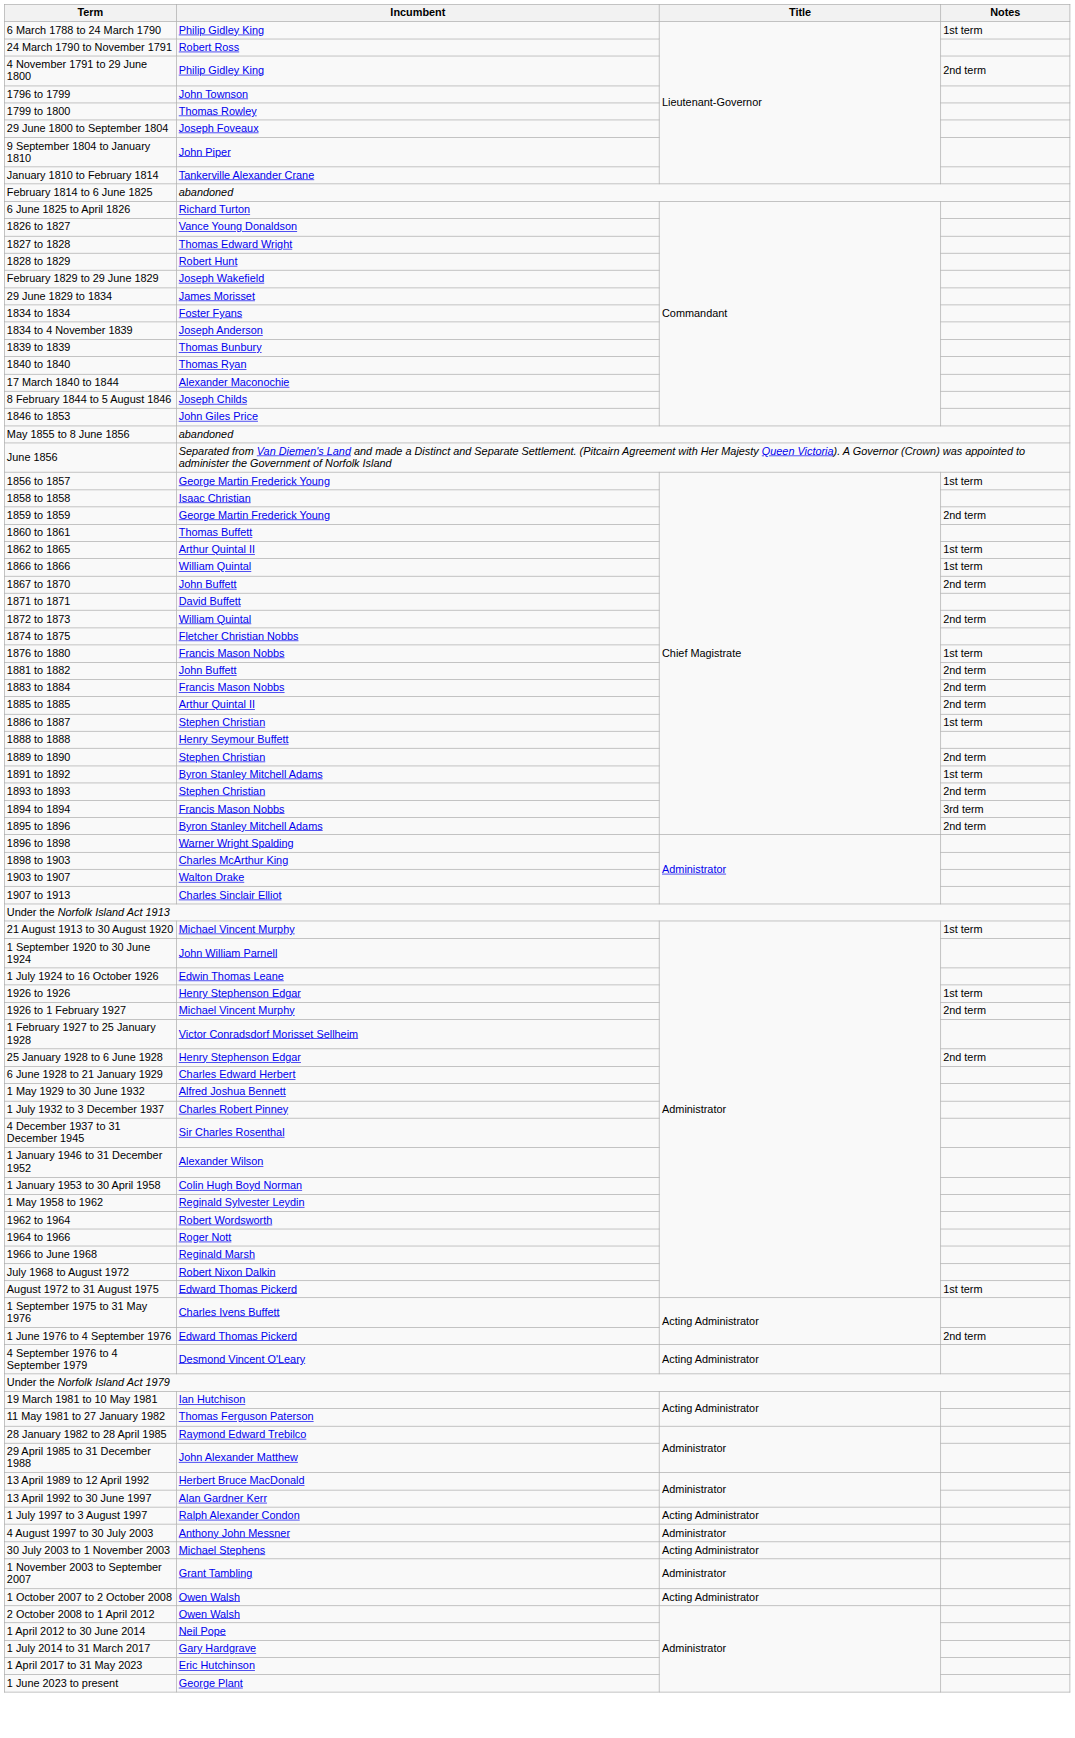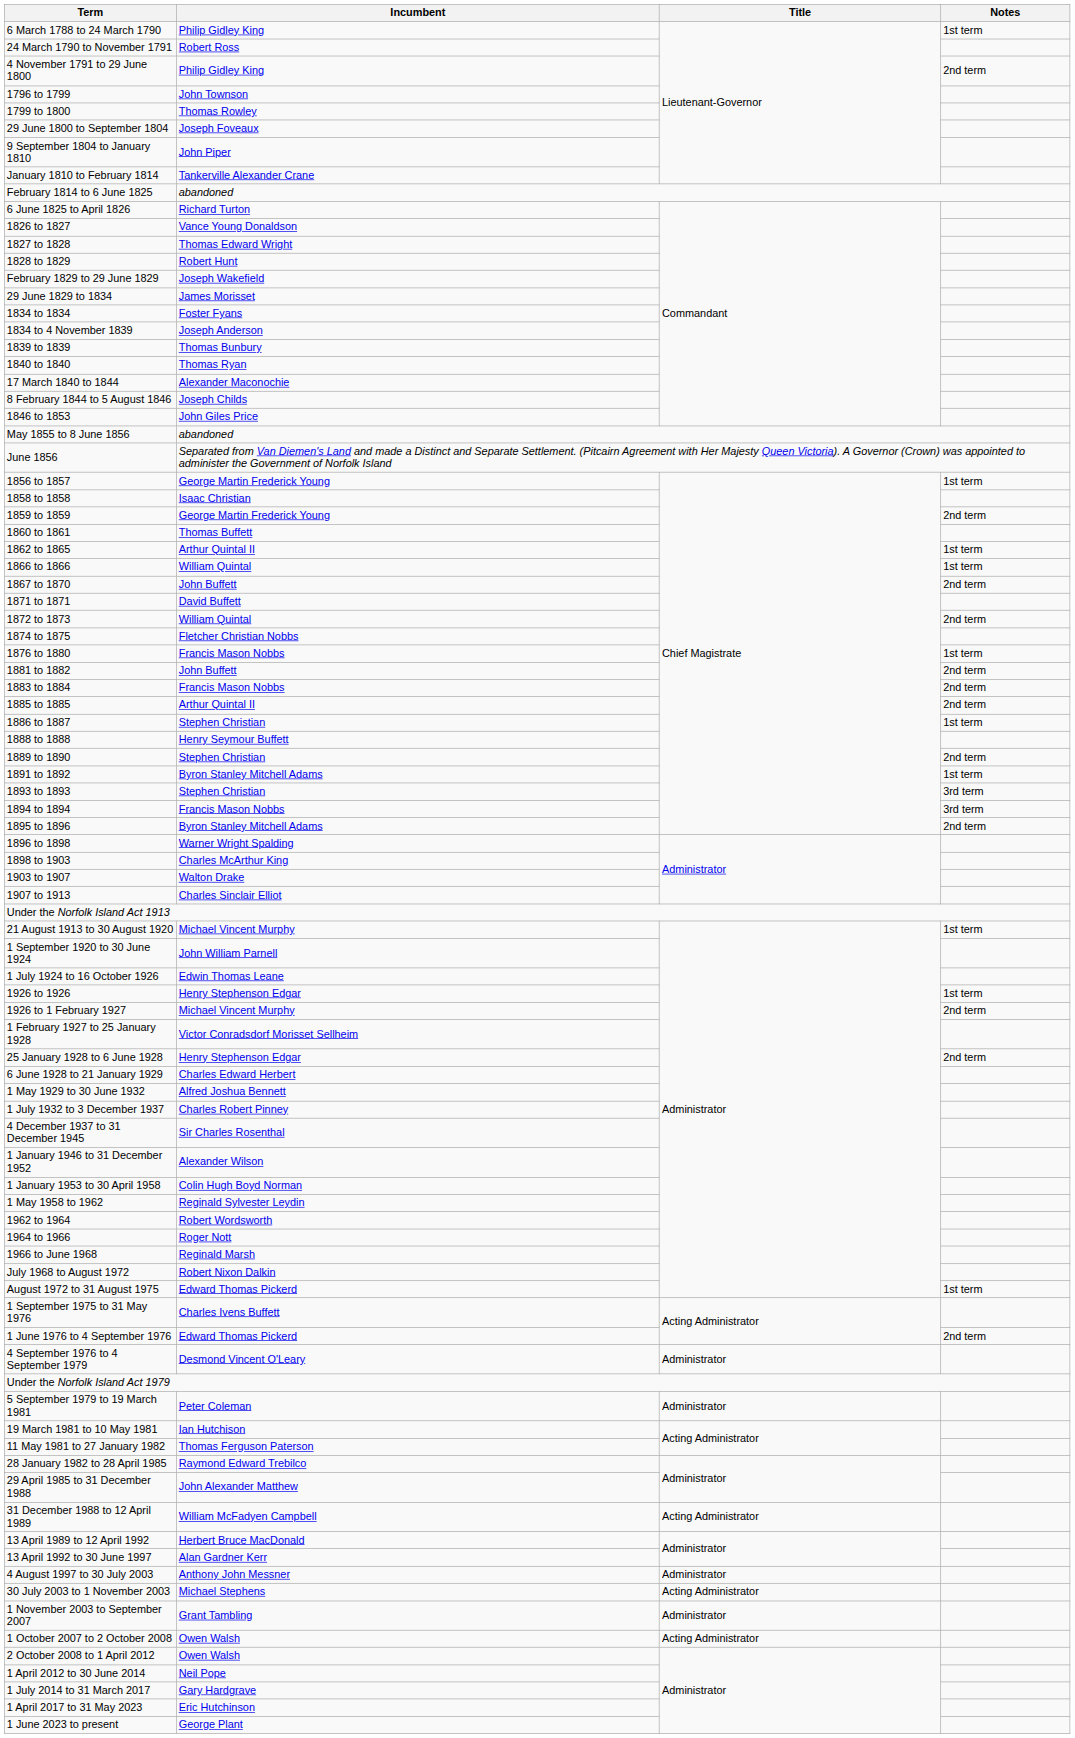 <table class="wikitable">
 <tr>
 <th>Term</th>
 <th>Incumbent</th>
 <th>Title</th>
 <th>Notes</th>
 </tr>
 <tr>
 <td>6 March 1788 to 24 March 1790</td>
 <td><a href='#'>Philip Gidley King</a></td>
 <td rowspan=8>Lieutenant-Governor</td>
 <td>1st term</td>
 </tr>
 <tr>
 <td>24 March 1790 to November 1791</td>
 <td><a href='#'>Robert Ross</a></td>
 <td></td>
 </tr>
 <tr>
 <td>4 November 1791 to 29 June 1800</td>
 <td><a href='#'>Philip Gidley King</a></td>
 <td>2nd term</td>
 </tr>
 <tr>
 <td>1796 to 1799</td>
 <td><a href='#'>John Townson</a></td>
 <td></td>
 </tr>
 <tr>
 <td>1799 to 1800</td>
 <td><a href='#'>Thomas Rowley</a></td>
 <td></td>
 </tr>
 <tr>
 <td>29 June 1800 to September 1804</td>
 <td><a href='#'>Joseph Foveaux</a></td>
 <td></td>
 </tr>
 <tr>
 <td>9 September 1804 to January 1810</td>
 <td><a href='#'>John Piper</a></td>
 <td></td>
 </tr>
 <tr>
 <td>January 1810 to February 1814</td>
 <td><a href='#'>Tankerville Alexander Crane</a></td>
 <td></td>
 </tr>
 <tr>
 <td>February 1814 to 6 June 1825</td>
 <td colspan=3><em>abandoned</em></td>
 </tr>
 <tr>
 <td>6 June 1825 to April 1826</td>
 <td><a href='#'>Richard Turton</a></td>
 <td rowspan=13>Commandant</td>
 <td></td>
 </tr>
 <tr>
 <td>1826 to 1827</td>
 <td><a href='#'>Vance Young Donaldson</a></td>
 <td></td>
 </tr>
 <tr>
 <td>1827 to 1828</td>
 <td><a href='#'>Thomas Edward Wright</a></td>
 <td></td>
 </tr>
 <tr>
 <td>1828 to 1829</td>
 <td><a href='#'>Robert Hunt</a></td>
 <td></td>
 </tr>
 <tr>
 <td>February 1829 to 29 June 1829</td>
 <td><a href='#'>Joseph Wakefield</a></td>
 <td></td>
 </tr>
 <tr>
 <td>29 June 1829 to 1834</td>
 <td><a href='#'>James Morisset</a></td>
 <td></td>
 </tr>
 <tr>
 <td>1834 to 1834</td>
 <td><a href='#'>Foster Fyans</a></td>
 <td></td>
 </tr>
 <tr>
 <td>1834 to 4 November 1839</td>
 <td><a href='#'>Joseph Anderson</a></td>
 <td></td>
 </tr>
 <tr>
 <td>1839 to 1839</td>
 <td><a href='#'>Thomas Bunbury</a></td>
 <td></td>
 </tr>
 <tr>
 <td>1840 to 1840</td>
 <td><a href='#'>Thomas Ryan</a></td>
 <td></td>
 </tr>
 <tr>
 <td>17 March 1840 to 1844</td>
 <td><a href='#'>Alexander Maconochie</a></td>
 <td></td>
 </tr>
 <tr>
 <td>8 February 1844 to 5 August 1846</td>
 <td><a href='#'>Joseph Childs</a></td>
 <td></td>
 </tr>
 <tr>
 <td>1846 to 1853</td>
 <td><a href='#'>John Giles Price</a></td>
 <td></td>
 </tr>
 <tr>
 <td>May 1855 to 8 June 1856</td>
 <td colspan=3><em>abandoned</em></td>
 </tr>
 <tr>
 <td>June 1856</td>
 <td colspan=3><em>Separated from <a href='#'>Van Diemen's Land</a> and made a Distinct and Separate Settlement. (Pitcairn Agreement with Her Majesty <a href='#'>Queen Victoria</a>). A Governor (Crown) was appointed to administer the Government of Norfolk Island</em></td>
 </tr>
 <tr>
 <td>1856 to 1857</td>
 <td><a href='#'>George Martin Frederick Young</a></td>
 <td rowspan=21>Chief Magistrate</td>
 <td>1st term</td>
 </tr>
 <tr>
 <td>1858 to 1858</td>
 <td><a href='#'>Isaac Christian</a></td>
 <td></td>
 </tr>
 <tr>
 <td>1859 to 1859</td>
 <td><a href='#'>George Martin Frederick Young</a></td>
 <td>2nd term</td>
 </tr>
 <tr>
 <td>1860 to 1861</td>
 <td><a href='#'>Thomas Buffett</a></td>
 <td></td>
 </tr>
 <tr>
 <td>1862 to 1865</td>
 <td><a href='#'>Arthur Quintal II</a></td>
 <td>1st term</td>
 </tr>
 <tr>
 <td>1866 to 1866</td>
 <td><a href='#'>William Quintal</a></td>
 <td>1st term</td>
 </tr>
 <tr>
 <td>1867 to 1870</td>
 <td><a href='#'>John Buffett</a></td>
 <td>2nd term</td>
 </tr>
 <tr>
 <td>1871 to 1871</td>
 <td><a href='#'>David Buffett</a></td>
 <td></td>
 </tr>
 <tr>
 <td>1872 to 1873</td>
 <td><a href='#'>William Quintal</a></td>
 <td>2nd term</td>
 </tr>
 <tr>
 <td>1874 to 1875</td>
 <td><a href='#'>Fletcher Christian Nobbs</a></td>
 <td></td>
 </tr>
 <tr>
 <td>1876 to 1880</td>
 <td><a href='#'>Francis Mason Nobbs</a></td>
 <td>1st term</td>
 </tr>
 <tr>
 <td>1881 to 1882</td>
 <td><a href='#'>John Buffett</a></td>
 <td>2nd term</td>
 </tr>
 <tr>
 <td>1883 to 1884</td>
 <td><a href='#'>Francis Mason Nobbs</a></td>
 <td>2nd term</td>
 </tr>
 <tr>
 <td>1885 to 1885</td>
 <td><a href='#'>Arthur Quintal II</a></td>
 <td>2nd term</td>
 </tr>
 <tr>
 <td>1886 to 1887</td>
 <td><a href='#'>Stephen Christian</a></td>
 <td>1st term</td>
 </tr>
 <tr>
 <td>1888 to 1888</td>
 <td><a href='#'>Henry Seymour Buffett</a></td>
 <td></td>
 </tr>
 <tr>
 <td>1889 to 1890</td>
 <td><a href='#'>Stephen Christian</a></td>
 <td>2nd term</td>
 </tr>
 <tr>
 <td>1891 to 1892</td>
 <td><a href='#'>Byron Stanley Mitchell Adams</a></td>
 <td>1st term</td>
 </tr>
 <tr>
 <td>1893 to 1893</td>
 <td><a href='#'>Stephen Christian</a></td>
-<td>2nd term</td>
+<td>3rd term</td>
 </tr>
 <tr>
 <td>1894 to 1894</td>
 <td><a href='#'>Francis Mason Nobbs</a></td>
 <td>3rd term</td>
 </tr>
 <tr>
 <td>1895 to 1896</td>
 <td><a href='#'>Byron Stanley Mitchell Adams</a></td>
 <td>2nd term</td>
 </tr>
 <tr>
 <td>1896 to 1898</td>
 <td><a href='#'>Warner Wright Spalding</a></td>
 <td rowspan=4><a href='#'>Administrator</a></td>
 <td></td>
 </tr>
 <tr>
 <td>1898 to 1903</td>
 <td><a href='#'>Charles McArthur King</a></td>
 <td></td>
 </tr>
 <tr>
 <td>1903 to 1907</td>
 <td><a href='#'>Walton Drake</a></td>
 <td></td>
 </tr>
 <tr>
 <td>1907 to 1913</td>
 <td><a href='#'>Charles Sinclair Elliot</a></td>
 <td></td>
 </tr>
 <tr>
 <td colspan=4>Under the <em>Norfolk Island Act 1913</em></td>
 </tr>
 <tr>
 <td>21 August 1913 to 30 August 1920</td>
 <td><a href='#'>Michael Vincent Murphy</a></td>
 <td rowspan=19>Administrator</td>
 <td>1st term</td>
 </tr>
 <tr>
 <td>1 September 1920 to 30 June 1924</td>
 <td><a href='#'>John William Parnell</a></td>
 <td></td>
 </tr>
 <tr>
 <td>1 July 1924 to 16 October 1926</td>
 <td><a href='#'>Edwin Thomas Leane</a></td>
 <td></td>
 </tr>
 <tr>
 <td>1926 to 1926</td>
 <td><a href='#'>Henry Stephenson Edgar</a></td>
 <td>1st term</td>
 </tr>
 <tr>
 <td>1926 to 1 February 1927</td>
 <td><a href='#'>Michael Vincent Murphy</a></td>
 <td>2nd term</td>
 </tr>
 <tr>
 <td>1 February 1927 to 25 January 1928</td>
 <td><a href='#'>Victor Conradsdorf Morisset Sellheim</a></td>
 <td></td>
 </tr>
 <tr>
 <td>25 January 1928 to 6 June 1928</td>
 <td><a href='#'>Henry Stephenson Edgar</a></td>
 <td>2nd term</td>
 </tr>
 <tr>
 <td>6 June 1928 to 21 January 1929</td>
 <td><a href='#'>Charles Edward Herbert</a></td>
 <td></td>
 </tr>
 <tr>
 <td>1 May 1929 to 30 June 1932</td>
 <td><a href='#'>Alfred Joshua Bennett</a></td>
 <td></td>
 </tr>
 <tr>
 <td>1 July 1932 to 3 December 1937</td>
 <td><a href='#'>Charles Robert Pinney</a></td>
 <td></td>
 </tr>
 <tr>
 <td>4 December 1937 to 31 December 1945</td>
 <td><a href='#'>Sir Charles Rosenthal</a></td>
 <td></td>
 </tr>
 <tr>
 <td>1 January 1946 to 31 December 1952</td>
 <td><a href='#'>Alexander Wilson</a></td>
 <td></td>
 </tr>
 <tr>
 <td>1 January 1953 to 30 April 1958</td>
 <td><a href='#'>Colin Hugh Boyd Norman</a></td>
 <td></td>
 </tr>
 <tr>
 <td>1 May 1958 to 1962</td>
 <td><a href='#'>Reginald Sylvester Leydin</a></td>
 <td></td>
 </tr>
 <tr>
 <td>1962 to 1964</td>
 <td><a href='#'>Robert Wordsworth</a></td>
 <td></td>
 </tr>
 <tr>
 <td>1964 to 1966</td>
 <td><a href='#'>Roger Nott</a></td>
 <td></td>
 </tr>
 <tr>
 <td>1966 to June 1968</td>
 <td><a href='#'>Reginald Marsh</a></td>
 <td></td>
 </tr>
 <tr>
 <td>July 1968 to August 1972</td>
 <td><a href='#'>Robert Nixon Dalkin</a></td>
 <td></td>
 </tr>
 <tr>
 <td>August 1972 to 31 August 1975</td>
 <td><a href='#'>Edward Thomas Pickerd</a></td>
 <td>1st term</td>
 </tr>
 <tr>
 <td>1 September 1975 to 31 May 1976</td>
 <td><a href='#'>Charles Ivens Buffett</a></td>
 <td rowspan=2>Acting Administrator</td>
 <td></td>
 </tr>
 <tr>
 <td>1 June 1976 to 4 September 1976</td>
 <td><a href='#'>Edward Thomas Pickerd</a></td>
 <td>2nd term</td>
 </tr>
 <tr>
 <td>4 September 1976 to 4 September 1979</td>
 <td><a href='#'>Desmond Vincent O'Leary</a></td>
-<td>Acting Administrator</td>
+<td>Administrator</td>
 <td></td>
 </tr>
 <tr>
 <td colspan=4>Under the <em>Norfolk Island Act 1979</em></td>
+</tr>
+<tr>
+<td>5 September 1979 to 19 March 1981</td>
+<td><a href='#'>Peter Coleman</a></td>
+<td>Administrator</td>
+<td></td>
 </tr>
 <tr>
 <td>19 March 1981 to 10 May 1981</td>
 <td><a href='#'>Ian Hutchison</a></td>
 <td rowspan=2>Acting Administrator</td>
 <td></td>
 </tr>
 <tr>
 <td>11 May 1981 to 27 January 1982</td>
 <td><a href='#'>Thomas Ferguson Paterson</a></td>
 <td></td>
 </tr>
 <tr>
 <td>28 January 1982 to 28 April 1985</td>
 <td><a href='#'>Raymond Edward Trebilco</a></td>
 <td rowspan=2>Administrator</td>
 <td></td>
 </tr>
 <tr>
 <td>29 April 1985 to 31 December 1988</td>
 <td><a href='#'>John Alexander Matthew</a></td>
 <td></td>
 </tr>
 <tr>
+<td>31 December 1988 to 12 April 1989</td>
+<td><a href='#'>William McFadyen Campbell</a></td>
+<td>Acting Administrator</td>
+<td></td>
+</tr>
+<tr>
 <td>13 April 1989 to 12 April 1992</td>
 <td><a href='#'>Herbert Bruce MacDonald</a></td>
 <td rowspan=2>Administrator</td>
 <td></td>
 </tr>
 <tr>
 <td>13 April 1992 to 30 June 1997</td>
 <td><a href='#'>Alan Gardner Kerr</a></td>
-<td></td>
-</tr>
-<tr>
-<td>1 July 1997 to 3 August 1997</td>
-<td><a href='#'>Ralph Alexander Condon</a></td>
-<td>Acting Administrator</td>
 <td></td>
 </tr>
 <tr>
 <td>4 August 1997 to 30 July 2003</td>
 <td><a href='#'>Anthony John Messner</a></td>
 <td>Administrator</td>
 <td></td>
 </tr>
 <tr>
 <td>30 July 2003 to 1 November 2003</td>
 <td><a href='#'>Michael Stephens</a></td>
 <td>Acting Administrator</td>
 <td></td>
 </tr>
 <tr>
 <td>1 November 2003 to September 2007</td>
 <td><a href='#'>Grant Tambling</a></td>
 <td>Administrator</td>
 <td></td>
 </tr>
 <tr>
 <td>1 October 2007 to 2 October 2008</td>
 <td><a href='#'>Owen Walsh</a></td>
 <td>Acting Administrator</td>
 <td></td>
 </tr>
 <tr>
 <td>2 October 2008 to 1 April 2012</td>
 <td><a href='#'>Owen Walsh</a></td>
 <td rowspan=5>Administrator</td>
 <td></td>
 </tr>
 <tr>
 <td>1 April 2012 to 30 June 2014</td>
 <td><a href='#'>Neil Pope</a></td>
 <td></td>
 </tr>
 <tr>
 <td>1 July 2014 to 31 March 2017</td>
 <td><a href='#'>Gary Hardgrave</a></td>
 <td></td>
 </tr>
 <tr>
 <td>1 April 2017 to 31 May 2023</td>
 <td><a href='#'>Eric Hutchinson</a></td>
 <td></td>
 </tr>
 <tr>
 <td>1 June 2023 to present</td>
 <td><a href='#'>George Plant</a></td>
 <td></td>
 </tr>
 </table>
